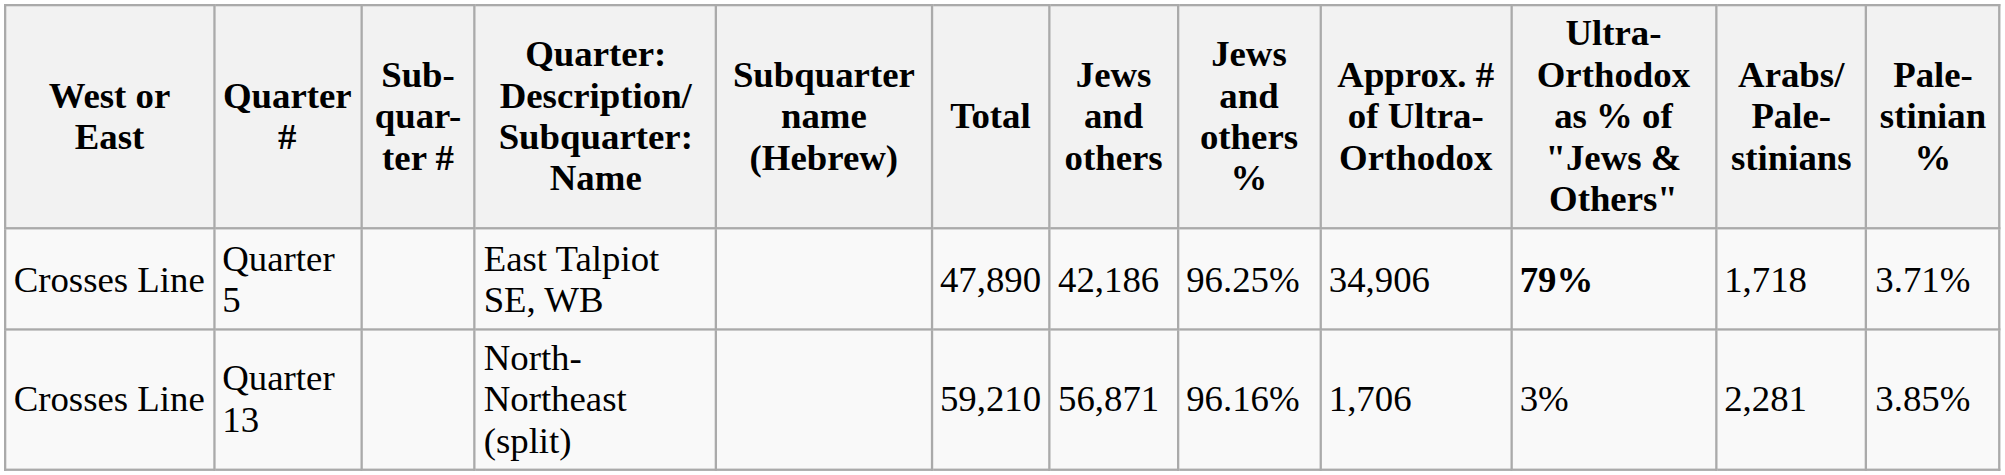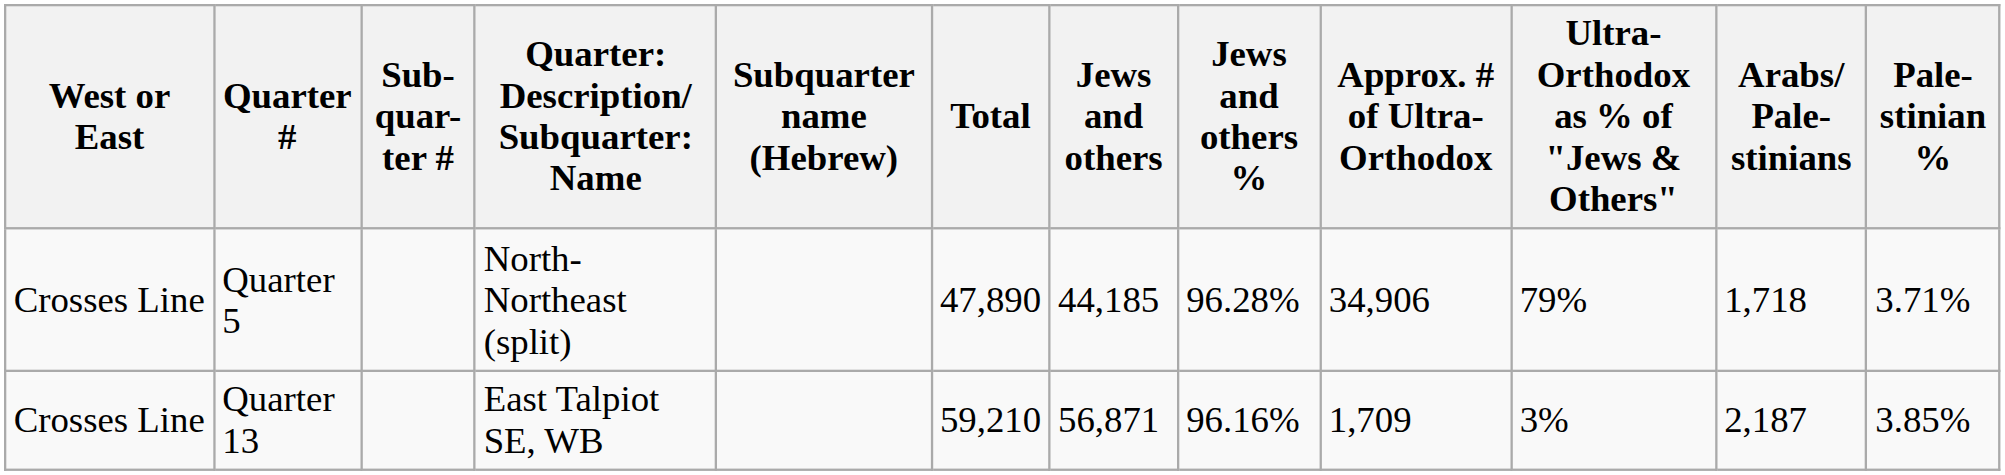 <table class=wikitable>
 <tr>
 <th>West or East</th>
 <th>Quarter #</th>
 <th>Sub- quar- ter #</th>
 <th>Quarter: Description/ Subquarter: Name</th>
 <th>Subquarter name (Hebrew)</th>
 <th>Total</th>
 <th>Jews and others</th>
 <th>Jews and others %</th>
 <th>Approx. # of Ultra- Orthodox</th>
 <th>Ultra- Orthodox as % of "Jews & Others"</th>
 <th>Arabs/ Pale- stinians</th>
 <th>Pale- stinian %</th>
 </tr>
 <tr>
 <td>Crosses Line</td>
 <td>Quarter 5</td>
 <td></td>
-<td>East Talpiot SE, WB</td>
+<td>North-Northeast (split)</td>
 <td></td>
 <td>47,890</td>
-<td>42,186</td>
-<td>96.25%</td>
+<td>44,185</td>
+<td>96.28%</td>
 <td>34,906</td>
-<td><strong>79%</strong></td>
+<td>79%</td>
 <td>1,718</td>
 <td>3.71%</td>
 </tr>
 <tr>
 <td>Crosses Line</td>
 <td>Quarter 13</td>
 <td></td>
-<td>North-Northeast (split)</td>
+<td>East Talpiot SE, WB</td>
 <td></td>
 <td>59,210</td>
 <td>56,871</td>
 <td>96.16%</td>
-<td>1,706</td>
+<td>1,709</td>
 <td>3%</td>
-<td>2,281</td>
+<td>2,187</td>
 <td>3.85%</td>
 </tr>
 </table>
